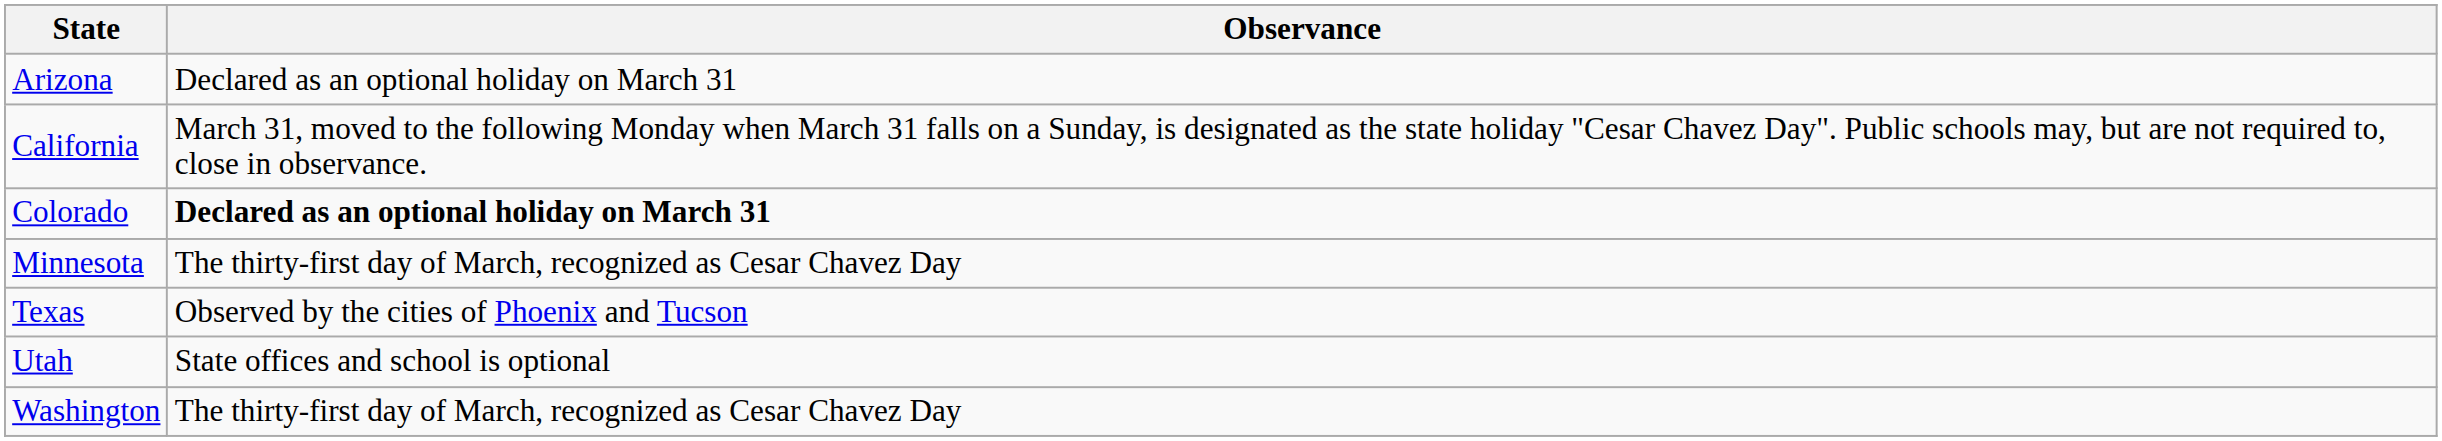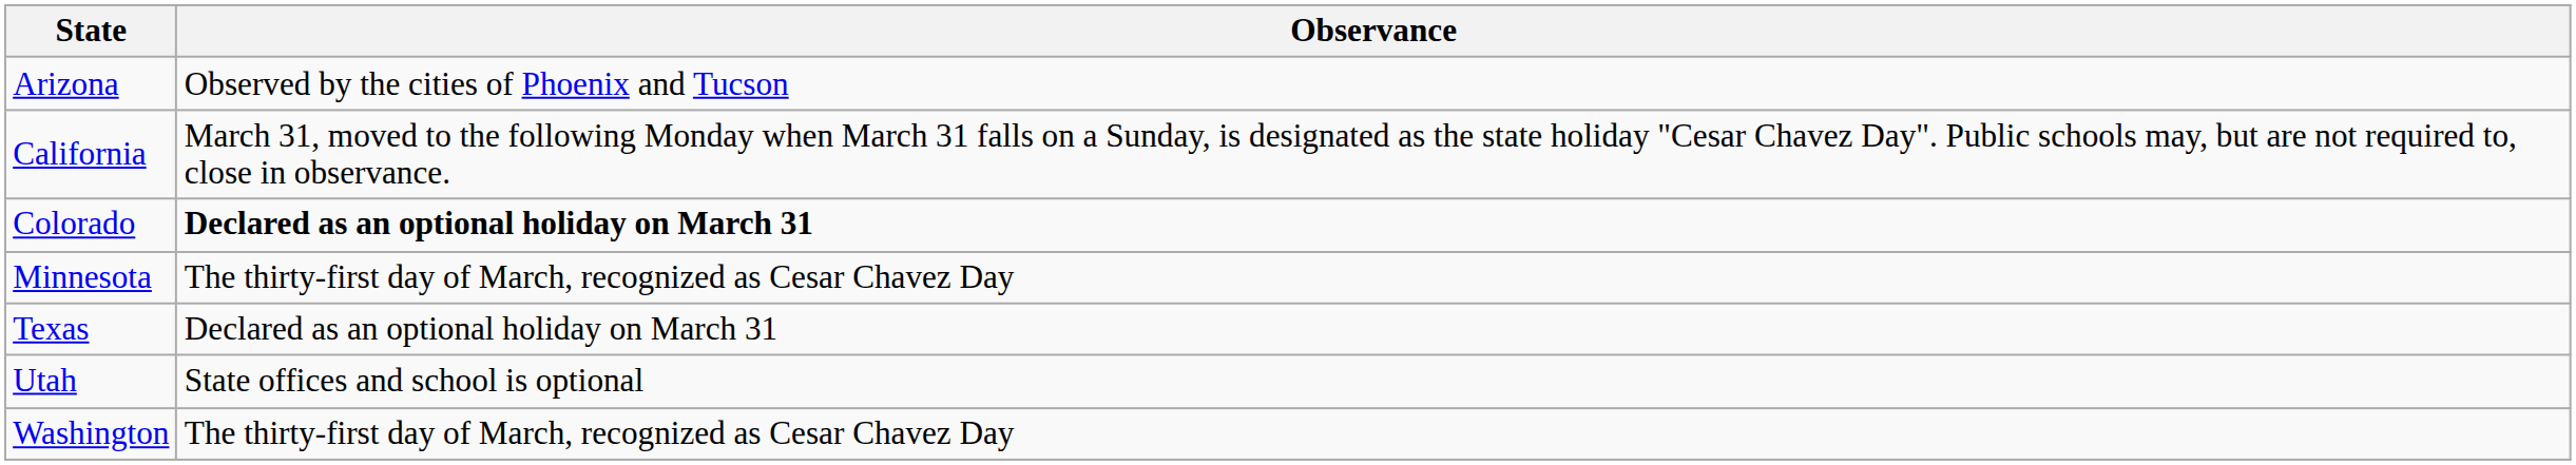 <table class="wikitable sortable">
 <tr>
 <th colspan=1>State</th>
 <th>Observance</th>
 </tr>
 <tr>
 <td><a href='#'>Arizona</a></td>
-<td>Declared as an optional holiday on March 31</td>
+<td>Observed by the cities of <a href='#'>Phoenix</a> and <a href='#'>Tucson</a></td>
 </tr>
 <tr>
 <td><a href='#'>California</a></td>
 <td>March 31, moved to the following Monday when March 31 falls on a Sunday, is designated as the state holiday "Cesar Chavez Day". Public schools may, but are not required to, close in observance.</td>
 </tr>
 <tr>
 <td><a href='#'>Colorado</a></td>
 <td><strong>Declared as an optional holiday on March 31</strong></td>
 </tr>
 <tr>
 <td><a href='#'>Minnesota</a></td>
 <td>The thirty-first day of March, recognized as Cesar Chavez Day</td>
 </tr>
 <tr>
 <td><a href='#'>Texas</a></td>
-<td>Observed by the cities of <a href='#'>Phoenix</a> and <a href='#'>Tucson</a></td>
+<td>Declared as an optional holiday on March 31</td>
 </tr>
 <tr>
 <td><a href='#'>Utah</a></td>
 <td>State offices and school is optional</td>
 </tr>
 <tr>
 <td><a href='#'>Washington</a></td>
 <td>The thirty-first day of March, recognized as Cesar Chavez Day</td>
 </tr>
 </table>
